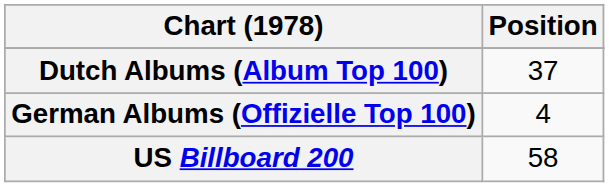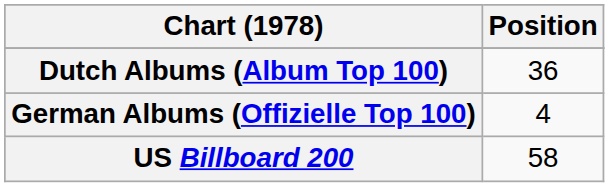 <table class="wikitable sortable plainrowheaders" style="text-align:center">
 <tr>
 <th scope="col">Chart (1978)</th>
 <th scope="col">Position</th>
 </tr>
 <tr>
 </tr>
 <tr>
 <th scope="row">Dutch Albums (<a href='#'>Album Top 100</a>)</th>
-<td>37</td>
+<td>36</td>
 </tr>
 <tr>
 <th scope="row">German Albums (<a href='#'>Offizielle Top 100</a>)</th>
 <td>4</td>
 </tr>
 <tr>
 <th scope="row">US <em><a href='#'>Billboard 200</a></em></th>
 <td>58</td>
 </tr>
 </table>
